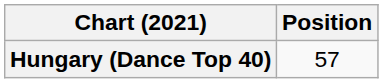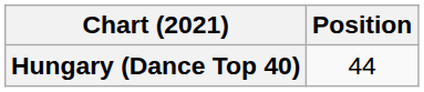 <table class="wikitable plainrowheaders" style="text-align:center">
 <tr>
 <th scope="col">Chart (2021)</th>
 <th scope="col">Position</th>
 </tr>
 <tr>
 <th scope="row">Hungary (Dance Top 40)</th>
-<td>57</td>
+<td>44</td>
 </tr>
 </table>
